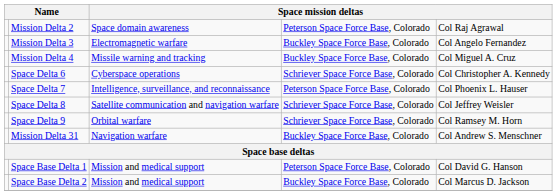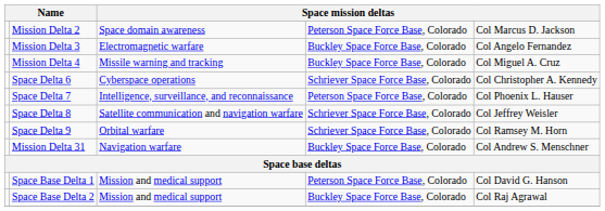 <table class="wikitable">
 <tr>
 <th colspan=2>Name</th>
 <th colspan=5>Space mission deltas</th>
 </tr>
 <tr>
 <td></td>
 <td><a href='#'>Mission Delta 2</a></td>
 <td><a href='#'>Space domain awareness</a></td>
 <td><a href='#'>Peterson Space Force Base</a>, Colorado</td>
-<td>Col Raj Agrawal</td>
+<td>Col Marcus D. Jackson</td>
 </tr>
 <tr>
 <td></td>
 <td><a href='#'>Mission Delta 3</a></td>
 <td><a href='#'>Electromagnetic warfare</a></td>
 <td><a href='#'>Buckley Space Force Base</a>, Colorado</td>
 <td>Col Angelo Fernandez</td>
 </tr>
 <tr>
 <td></td>
 <td><a href='#'>Mission Delta 4</a></td>
 <td><a href='#'>Missile warning and tracking</a></td>
 <td><a href='#'>Buckley Space Force Base</a>, Colorado</td>
 <td>Col Miguel A. Cruz</td>
 </tr>
 <tr>
 <td></td>
 <td><a href='#'>Space Delta 6</a></td>
 <td><a href='#'>Cyberspace operations</a></td>
 <td><a href='#'>Schriever Space Force Base</a>, Colorado</td>
 <td>Col Christopher A. Kennedy</td>
 </tr>
 <tr>
 <td></td>
 <td><a href='#'>Space Delta 7</a></td>
 <td><a href='#'>Intelligence, surveillance, and reconnaissance</a></td>
 <td><a href='#'>Peterson Space Force Base</a>, Colorado</td>
 <td>Col Phoenix L. Hauser</td>
 </tr>
 <tr>
 <td></td>
 <td><a href='#'>Space Delta 8</a></td>
 <td><a href='#'>Satellite communication</a> and <a href='#'>navigation warfare</a></td>
 <td><a href='#'>Schriever Space Force Base</a>, Colorado</td>
 <td>Col Jeffrey Weisler</td>
 </tr>
 <tr>
 <td></td>
 <td><a href='#'>Space Delta 9</a></td>
 <td><a href='#'>Orbital warfare</a></td>
 <td><a href='#'>Schriever Space Force Base</a>, Colorado</td>
 <td>Col Ramsey M. Horn</td>
 </tr>
 <tr>
 <td></td>
 <td><a href='#'>Mission Delta 31</a></td>
 <td><a href='#'>Navigation warfare</a></td>
 <td><a href='#'>Buckley Space Force Base</a>, Colorado</td>
 <td>Col Andrew S. Menschner</td>
 </tr>
 <tr>
 <th colspan=5>Space base deltas</th>
 </tr>
 <tr>
 <td></td>
 <td><a href='#'>Space Base Delta 1</a></td>
 <td><a href='#'>Mission</a> and <a href='#'>medical support</a></td>
 <td><a href='#'>Peterson Space Force Base</a>, Colorado</td>
 <td>Col David G. Hanson</td>
 </tr>
 <tr>
 <td></td>
 <td><a href='#'>Space Base Delta 2</a></td>
 <td><a href='#'>Mission</a> and <a href='#'>medical support</a></td>
 <td><a href='#'>Buckley Space Force Base</a>, Colorado</td>
-<td>Col Marcus D. Jackson</td>
+<td>Col Raj Agrawal</td>
 </tr>
 <tr>
 </tr>
 </table>
